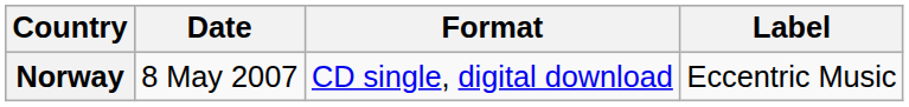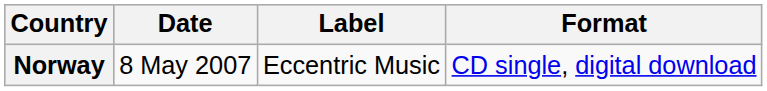 <table class="wikitable plainrowheaders">
 <tr>
 <th scope="col">Country</th>
 <th scope="col">Date</th>
+<th scope="col">Label</th>
 <th scope="col">Format</th>
-<th scope="col">Label</th>
 </tr>
 <tr>
 <th scope="row">Norway</th>
 <td>8 May 2007</td>
+<td>Eccentric Music</td>
 <td><a href='#'>CD single</a>, <a href='#'>digital download</a></td>
-<td>Eccentric Music</td>
 </tr>
 </table>
